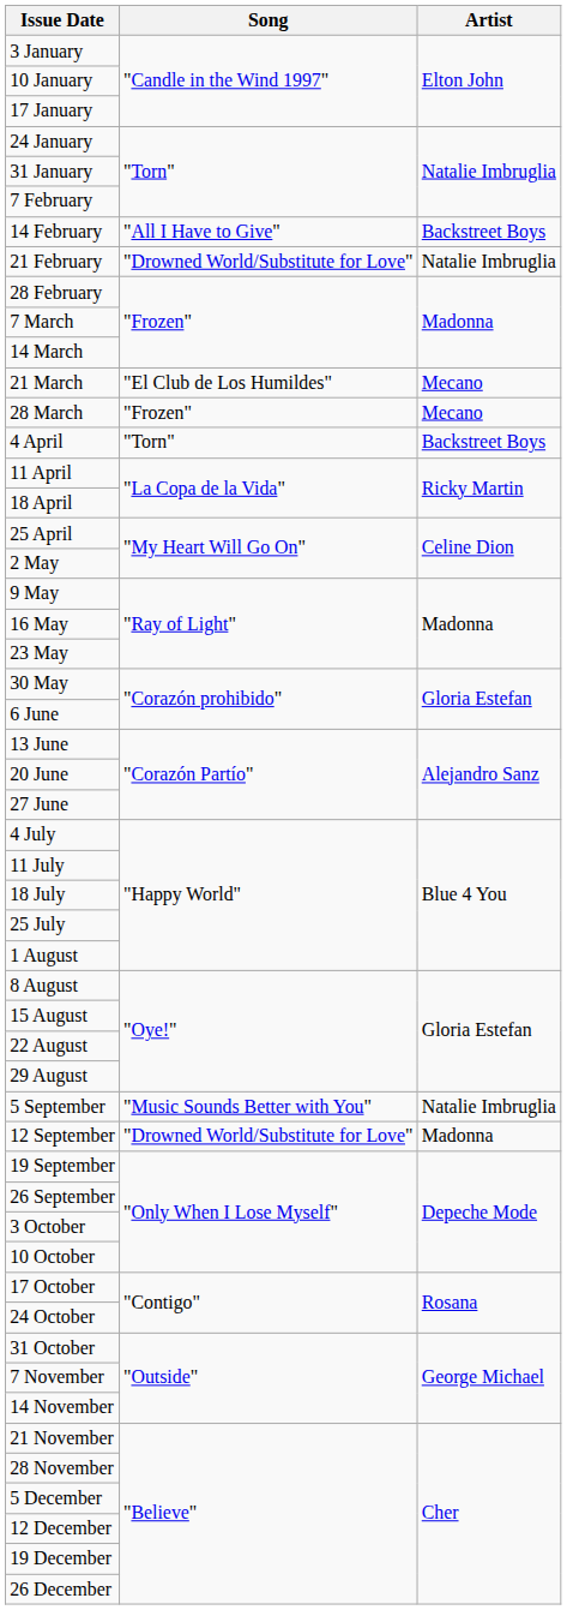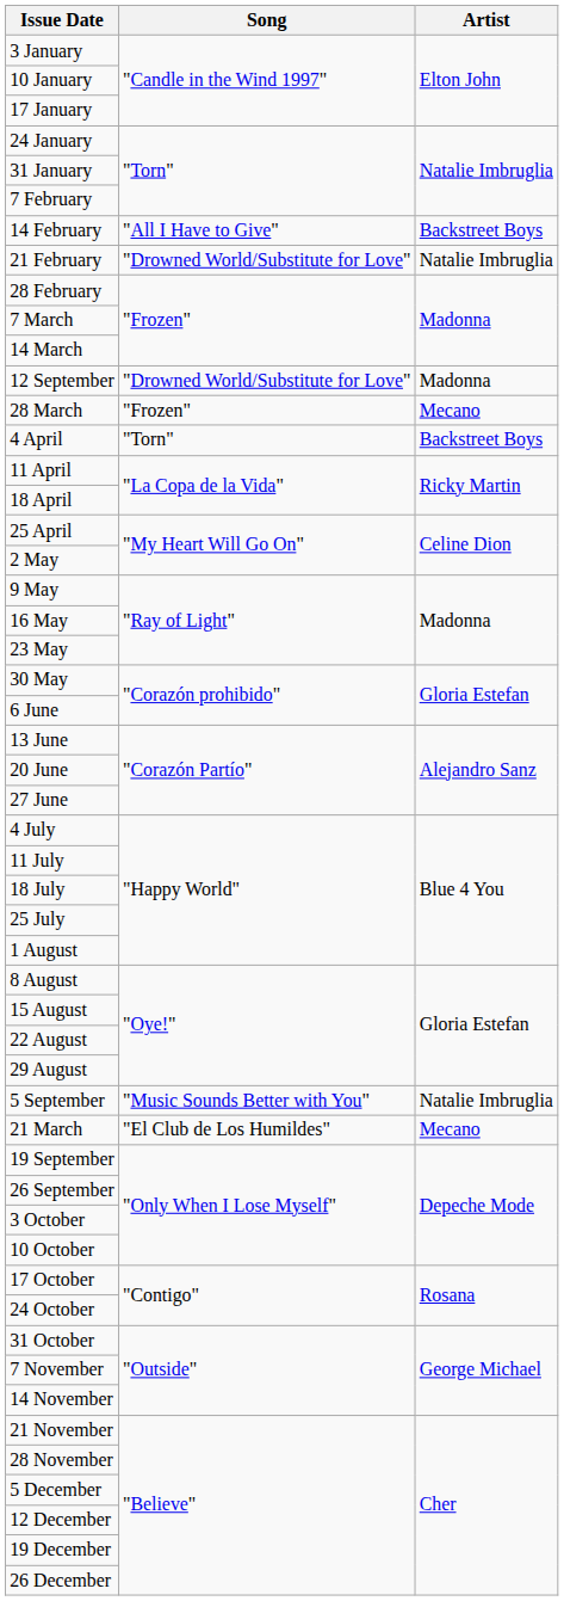 <table class="wikitable">
 <tr>
 <th>Issue Date</th>
 <th>Song</th>
 <th>Artist</th>
 </tr>
 <tr>
 <td>3 January</td>
 <td rowspan=3>"<a href='#'>Candle in the Wind 1997</a>"</td>
 <td rowspan=3><a href='#'>Elton John</a></td>
 </tr>
 <tr>
 <td>10 January</td>
 </tr>
 <tr>
 <td>17 January</td>
 </tr>
 <tr>
 <td>24 January</td>
 <td rowspan=3>"<a href='#'>Torn</a>"</td>
 <td rowspan=3><a href='#'>Natalie Imbruglia</a></td>
 </tr>
 <tr>
 <td>31 January</td>
 </tr>
 <tr>
 <td>7 February</td>
 </tr>
 <tr>
 <td>14 February</td>
 <td>"<a href='#'>All I Have to Give</a>"</td>
 <td><a href='#'>Backstreet Boys</a></td>
 </tr>
 <tr>
 <td>21 February</td>
 <td>"<a href='#'>Drowned World/Substitute for Love</a>"</td>
 <td>Natalie Imbruglia</td>
 </tr>
 <tr>
 <td>28 February</td>
 <td rowspan=3>"<a href='#'>Frozen</a>"</td>
 <td rowspan=3><a href='#'>Madonna</a></td>
 </tr>
 <tr>
 <td>7 March</td>
 </tr>
 <tr>
 <td>14 March</td>
 </tr>
 <tr>
-<td>21 March</td>
-<td>"El Club de Los Humildes"</td>
-<td><a href='#'>Mecano</a></td>
+<td>12 September</td>
+<td>"<a href='#'>Drowned World/Substitute for Love</a>"</td>
+<td>Madonna</td>
 </tr>
 <tr>
 <td>28 March</td>
 <td>"Frozen"</td>
 <td><a href='#'>Mecano</a></td>
 </tr>
 <tr>
 <td>4 April</td>
 <td>"Torn"</td>
 <td><a href='#'>Backstreet Boys</a></td>
 </tr>
 <tr>
 <td>11 April</td>
 <td rowspan=2>"<a href='#'>La Copa de la Vida</a>"</td>
 <td rowspan=2><a href='#'>Ricky Martin</a></td>
 </tr>
 <tr>
 <td>18 April</td>
 </tr>
 <tr>
 <td>25 April</td>
 <td rowspan=2>"<a href='#'>My Heart Will Go On</a>"</td>
 <td rowspan=2><a href='#'>Celine Dion</a></td>
 </tr>
 <tr>
 <td>2 May</td>
 </tr>
 <tr>
 <td>9 May</td>
 <td rowspan=3>"<a href='#'>Ray of Light</a>"</td>
 <td rowspan=3>Madonna</td>
 </tr>
 <tr>
 <td>16 May</td>
 </tr>
 <tr>
 <td>23 May</td>
 </tr>
 <tr>
 <td>30 May</td>
 <td rowspan=2>"<a href='#'>Corazón prohibido</a>"</td>
 <td rowspan=2><a href='#'>Gloria Estefan</a></td>
 </tr>
 <tr>
 <td>6 June</td>
 </tr>
 <tr>
 <td>13 June</td>
 <td rowspan=3>"<a href='#'>Corazón Partío</a>"</td>
 <td rowspan=3><a href='#'>Alejandro Sanz</a></td>
 </tr>
 <tr>
 <td>20 June</td>
 </tr>
 <tr>
 <td>27 June</td>
 </tr>
 <tr>
 <td>4 July</td>
 <td rowspan=5>"Happy World"</td>
 <td rowspan=5>Blue 4 You</td>
 </tr>
 <tr>
 <td>11 July</td>
 </tr>
 <tr>
 <td>18 July</td>
 </tr>
 <tr>
 <td>25 July</td>
 </tr>
 <tr>
 <td>1 August</td>
 </tr>
 <tr>
 <td>8 August</td>
 <td rowspan=4>"<a href='#'>Oye!</a>"</td>
 <td rowspan=4>Gloria Estefan</td>
 </tr>
 <tr>
 <td>15 August</td>
 </tr>
 <tr>
 <td>22 August</td>
 </tr>
 <tr>
 <td>29 August</td>
 </tr>
 <tr>
 <td>5 September</td>
 <td>"<a href='#'>Music Sounds Better with You</a>"</td>
 <td>Natalie Imbruglia</td>
 </tr>
 <tr>
-<td>12 September</td>
-<td>"<a href='#'>Drowned World/Substitute for Love</a>"</td>
-<td>Madonna</td>
+<td>21 March</td>
+<td>"El Club de Los Humildes"</td>
+<td><a href='#'>Mecano</a></td>
 </tr>
 <tr>
 <td>19 September</td>
 <td rowspan=4>"<a href='#'>Only When I Lose Myself</a>"</td>
 <td rowspan=4><a href='#'>Depeche Mode</a></td>
 </tr>
 <tr>
 <td>26 September</td>
 </tr>
 <tr>
 <td>3 October</td>
 </tr>
 <tr>
 <td>10 October</td>
 </tr>
 <tr>
 <td>17 October</td>
 <td rowspan=2>"Contigo"</td>
 <td rowspan=2><a href='#'>Rosana</a></td>
 </tr>
 <tr>
 <td>24 October</td>
 </tr>
 <tr>
 <td>31 October</td>
 <td rowspan=3>"<a href='#'>Outside</a>"</td>
 <td rowspan=3><a href='#'>George Michael</a></td>
 </tr>
 <tr>
 <td>7 November</td>
 </tr>
 <tr>
 <td>14 November</td>
 </tr>
 <tr>
 <td>21 November</td>
 <td rowspan=6>"<a href='#'>Believe</a>"</td>
 <td rowspan=6><a href='#'>Cher</a></td>
 </tr>
 <tr>
 <td>28 November</td>
 </tr>
 <tr>
 <td>5 December</td>
 </tr>
 <tr>
 <td>12 December</td>
 </tr>
 <tr>
 <td>19 December</td>
 </tr>
 <tr>
 <td>26 December</td>
 </tr>
 </table>
